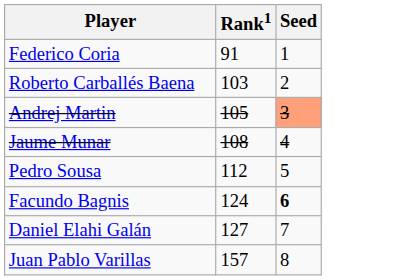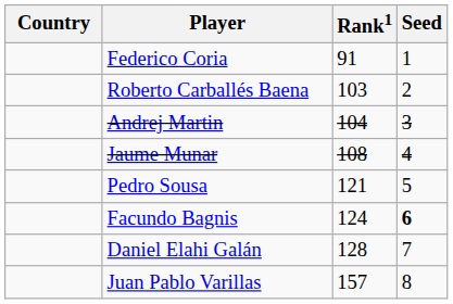 <table class="sortable wikitable">
 <tr>
+<th width="70">Country</th>
 <th width="175">Player</th>
 <th>Rank<sup>1</sup></th>
 <th>Seed</th>
 </tr>
 <tr>
+<td></td>
 <td><a href='#'>Federico Coria</a></td>
 <td>91</td>
 <td>1</td>
 </tr>
 <tr>
+<td></td>
 <td><a href='#'>Roberto Carballés Baena</a></td>
 <td>103</td>
 <td>2</td>
 </tr>
 <tr>
+<td><s></s></td>
 <td><s><a href='#'>Andrej Martin</a></s></td>
-<td><s>105</s></td>
-<td style="background: lightsalmon;"><s>3</s></td>
+<td><s>104</s></td>
+<td><s>3</s></td>
 </tr>
 <tr>
+<td><s></s></td>
 <td><s><a href='#'>Jaume Munar</a></s></td>
 <td><s>108</s></td>
 <td><s>4</s></td>
 </tr>
 <tr>
+<td></td>
 <td><a href='#'>Pedro Sousa</a></td>
-<td>112</td>
+<td>121</td>
 <td>5</td>
 </tr>
 <tr>
+<td></td>
 <td><a href='#'>Facundo Bagnis</a></td>
 <td>124</td>
 <td><strong>6</strong></td>
 </tr>
 <tr>
+<td></td>
 <td><a href='#'>Daniel Elahi Galán</a></td>
-<td>127</td>
+<td>128</td>
 <td>7</td>
 </tr>
 <tr>
+<td></td>
 <td><a href='#'>Juan Pablo Varillas</a></td>
 <td>157</td>
 <td>8</td>
 </tr>
 </table>
